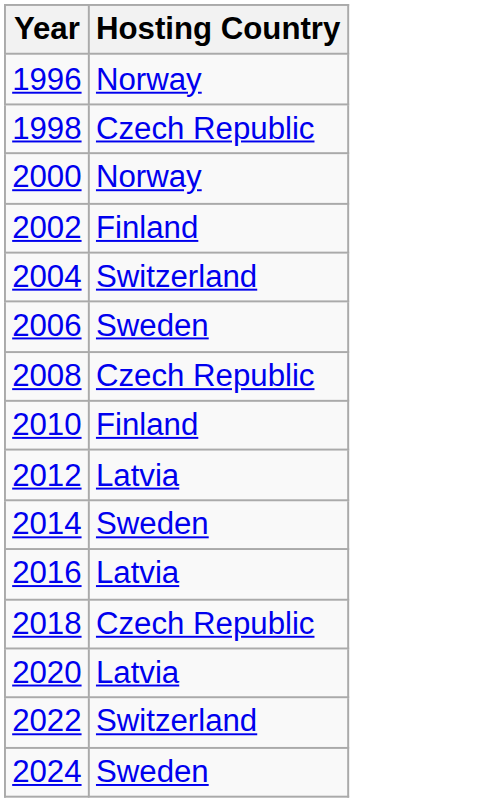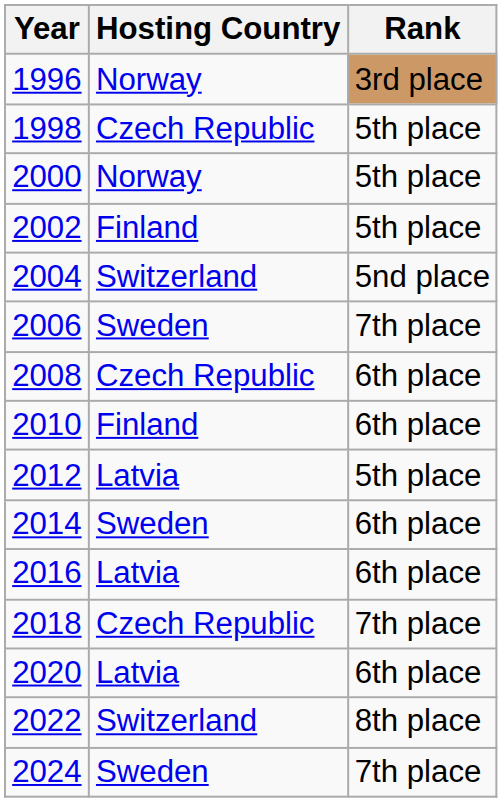 <table class="wikitable" style="text-align: center;">
 <tr>
 <th>Year</th>
 <th>Hosting Country</th>
+<th>Rank</th>
 </tr>
 <tr>
 <td><a href='#'>1996</a></td>
 <td align="left"> <a href='#'>Norway</a></td>
+<td align="left" bgcolor="#c96">3rd place</td>
 </tr>
 <tr>
 <td><a href='#'>1998</a></td>
 <td align="left"> <a href='#'>Czech Republic</a></td>
+<td align="left">5th place</td>
 </tr>
 <tr>
 <td><a href='#'>2000</a></td>
 <td align="left"> <a href='#'>Norway</a></td>
+<td align="left">5th place</td>
 </tr>
 <tr>
 <td><a href='#'>2002</a></td>
 <td align="left"> <a href='#'>Finland</a></td>
+<td align="left">5th place</td>
 </tr>
 <tr>
 <td><a href='#'>2004</a></td>
 <td align="left"> <a href='#'>Switzerland</a></td>
+<td align="left">5nd place</td>
 </tr>
 <tr>
 <td><a href='#'>2006</a></td>
 <td align="left"> <a href='#'>Sweden</a></td>
+<td align="left">7th place</td>
 </tr>
 <tr>
 <td><a href='#'>2008</a></td>
 <td align="left"> <a href='#'>Czech Republic</a></td>
+<td align="left">6th place</td>
 </tr>
 <tr>
 <td><a href='#'>2010</a></td>
 <td align="left"> <a href='#'>Finland</a></td>
+<td align="left">6th place</td>
 </tr>
 <tr>
 <td><a href='#'>2012</a></td>
 <td align="left"> <a href='#'>Latvia</a></td>
+<td align="left">5th place</td>
 </tr>
 <tr>
 <td><a href='#'>2014</a></td>
 <td align="left"> <a href='#'>Sweden</a></td>
+<td align="left">6th place</td>
 </tr>
 <tr>
 <td><a href='#'>2016</a></td>
 <td align="left"> <a href='#'>Latvia</a></td>
+<td align="left">6th place</td>
 </tr>
 <tr>
 <td><a href='#'>2018</a></td>
 <td align="left"> <a href='#'>Czech Republic</a></td>
+<td align="left">7th place</td>
 </tr>
 <tr>
 <td><a href='#'>2020</a></td>
 <td align="left"> <a href='#'>Latvia</a></td>
+<td align="left">6th place</td>
 </tr>
 <tr>
 <td><a href='#'>2022</a></td>
 <td align="left"> <a href='#'>Switzerland</a></td>
+<td align="left">8th place</td>
 </tr>
 <tr>
 <td><a href='#'>2024</a></td>
 <td align="left"> <a href='#'>Sweden</a></td>
+<td align="left">7th place</td>
 </tr>
 </table>
